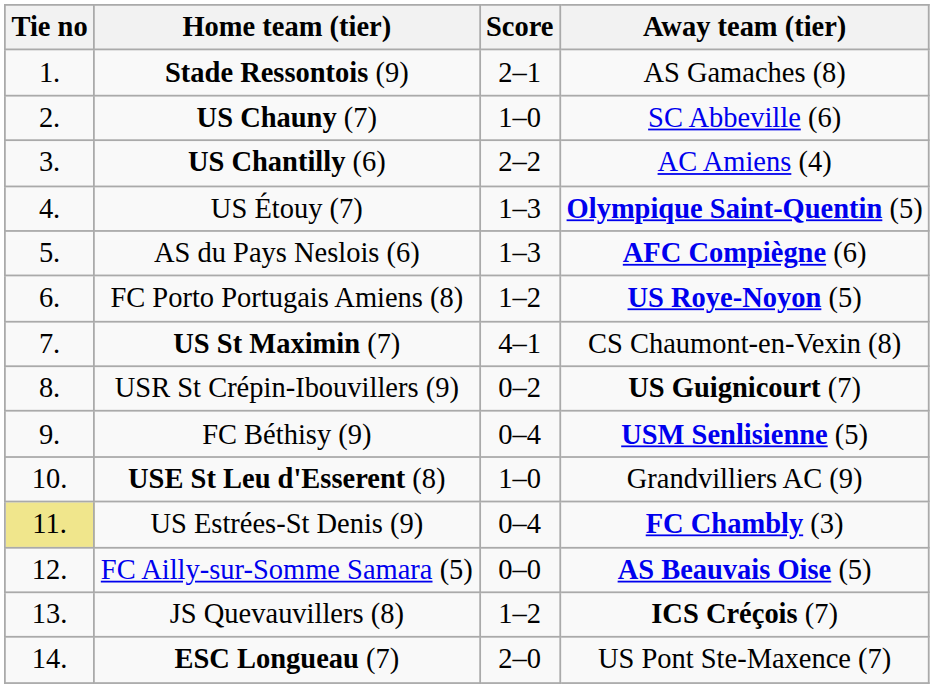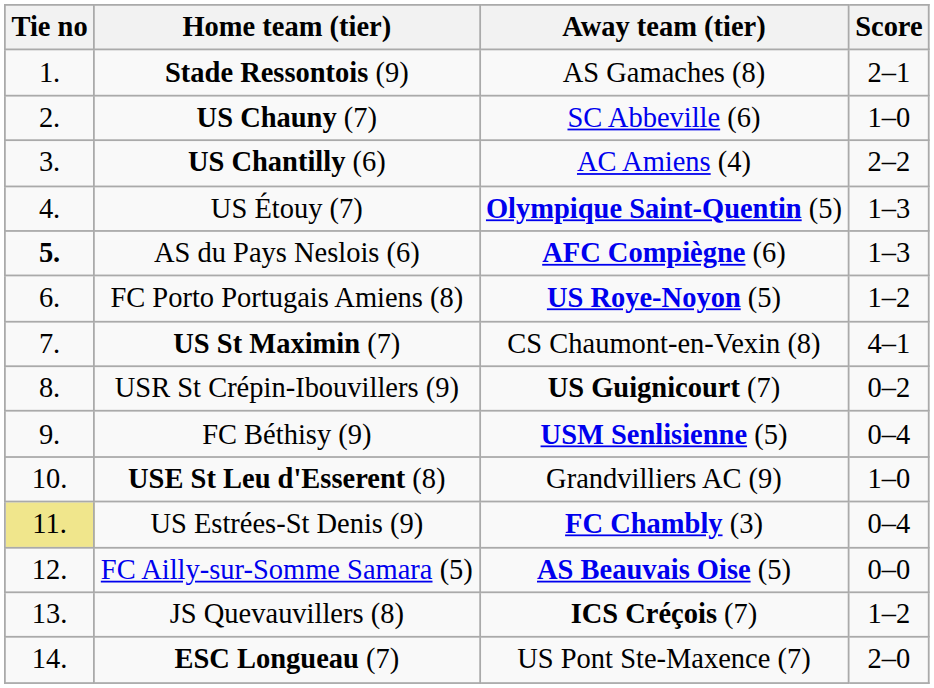 <table class="wikitable" style="text-align: center">
 <tr>
 <th>Tie no</th>
 <th>Home team (tier)</th>
+<th>Away team (tier)</th>
 <th>Score</th>
-<th>Away team (tier)</th>
 </tr>
 <tr>
 <td>1.</td>
 <td><strong>Stade Ressontois</strong> (9)</td>
+<td>AS Gamaches (8)</td>
 <td>2–1</td>
-<td>AS Gamaches (8)</td>
 </tr>
 <tr>
 <td>2.</td>
 <td><strong>US Chauny</strong> (7)</td>
+<td><a href='#'>SC Abbeville</a> (6)</td>
 <td>1–0</td>
-<td><a href='#'>SC Abbeville</a> (6)</td>
 </tr>
 <tr>
 <td>3.</td>
 <td><strong>US Chantilly</strong> (6)</td>
+<td><a href='#'>AC Amiens</a> (4)</td>
 <td>2–2 </td>
-<td><a href='#'>AC Amiens</a> (4)</td>
 </tr>
 <tr>
 <td>4.</td>
 <td>US Étouy (7)</td>
+<td><strong><a href='#'>Olympique Saint-Quentin</a></strong> (5)</td>
 <td>1–3</td>
-<td><strong><a href='#'>Olympique Saint-Quentin</a></strong> (5)</td>
 </tr>
 <tr>
-<td>5.</td>
+<td><strong>5.</strong></td>
 <td>AS du Pays Neslois (6)</td>
+<td><strong><a href='#'>AFC Compiègne</a></strong> (6)</td>
 <td>1–3</td>
-<td><strong><a href='#'>AFC Compiègne</a></strong> (6)</td>
 </tr>
 <tr>
 <td>6.</td>
 <td>FC Porto Portugais Amiens (8)</td>
+<td><strong><a href='#'>US Roye-Noyon</a></strong> (5)</td>
 <td>1–2</td>
-<td><strong><a href='#'>US Roye-Noyon</a></strong> (5)</td>
 </tr>
 <tr>
 <td>7.</td>
 <td><strong>US St Maximin</strong> (7)</td>
+<td>CS Chaumont-en-Vexin (8)</td>
 <td>4–1</td>
-<td>CS Chaumont-en-Vexin (8)</td>
 </tr>
 <tr>
 <td>8.</td>
 <td>USR St Crépin-Ibouvillers (9)</td>
+<td><strong>US Guignicourt</strong> (7)</td>
 <td>0–2</td>
-<td><strong>US Guignicourt</strong> (7)</td>
 </tr>
 <tr>
 <td>9.</td>
 <td>FC Béthisy (9)</td>
+<td><strong><a href='#'>USM Senlisienne</a></strong> (5)</td>
 <td>0–4</td>
-<td><strong><a href='#'>USM Senlisienne</a></strong> (5)</td>
 </tr>
 <tr>
 <td>10.</td>
 <td><strong>USE St Leu d'Esserent</strong> (8)</td>
+<td>Grandvilliers AC (9)</td>
 <td>1–0</td>
-<td>Grandvilliers AC (9)</td>
 </tr>
 <tr>
 <td style="background: khaki;">11.</td>
 <td>US Estrées-St Denis (9)</td>
+<td><strong><a href='#'>FC Chambly</a></strong> (3)</td>
 <td>0–4</td>
-<td><strong><a href='#'>FC Chambly</a></strong> (3)</td>
 </tr>
 <tr>
 <td>12.</td>
 <td><a href='#'>FC Ailly-sur-Somme Samara</a> (5)</td>
+<td><strong><a href='#'>AS Beauvais Oise</a></strong> (5)</td>
 <td>0–0 </td>
-<td><strong><a href='#'>AS Beauvais Oise</a></strong> (5)</td>
 </tr>
 <tr>
 <td>13.</td>
 <td>JS Quevauvillers (8)</td>
+<td><strong>ICS Créçois</strong> (7)</td>
 <td>1–2 </td>
-<td><strong>ICS Créçois</strong> (7)</td>
 </tr>
 <tr>
 <td>14.</td>
 <td><strong>ESC Longueau</strong> (7)</td>
+<td>US Pont Ste-Maxence (7)</td>
 <td>2–0</td>
-<td>US Pont Ste-Maxence (7)</td>
 </tr>
 </table>
